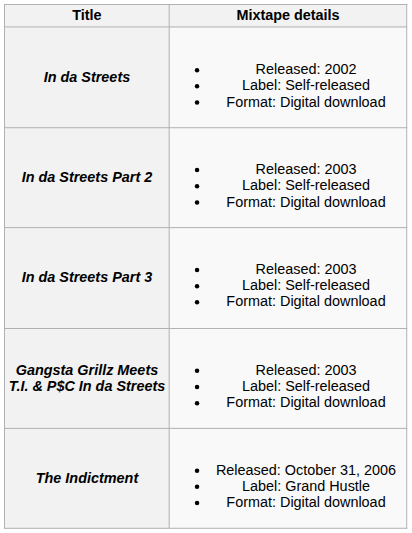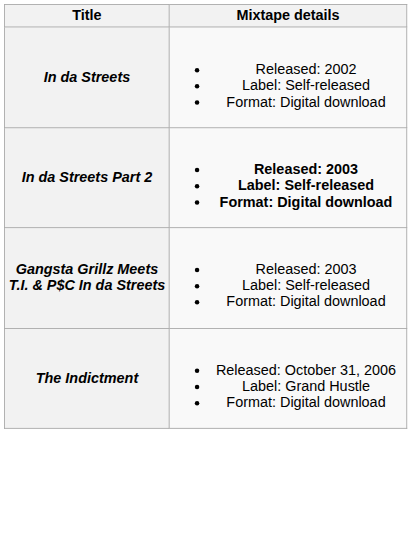 <table class="wikitable plainrowheaders" style="text-align:center;">
 <tr>
 <th scope="col" style="width:11em;">Title</th>
 <th scope="col" style="width:16em;">Mixtape details</th>
 </tr>
 <tr>
 <th scope="row"><em>In da Streets</em></th>
 <td><br><ul><li>Released: 2002</li><li>Label: Self-released</li><li>Format: Digital download</li></ul></td>
 </tr>
 <tr>
 <th scope="row"><em>In da Streets Part 2</em></th>
-<td><br><ul><li>Released: 2003</li><li>Label: Self-released</li><li>Format: Digital download</li></ul></td>
-</tr>
-<tr>
-<th scope="row"><em>In da Streets Part 3</em></th>
-<td><br><ul><li>Released: 2003</li><li>Label: Self-released</li><li>Format: Digital download</li></ul></td>
+<td><strong><br><ul><li>Released: 2003</li><li>Label: Self-released</li><li>Format: Digital download</li></ul></strong></td>
 </tr>
 <tr>
 <th scope="row"><em>Gangsta Grillz Meets T.I. & P$C In da Streets</em></th>
 <td><br><ul><li>Released: 2003</li><li>Label: Self-released</li><li>Format: Digital download</li></ul></td>
 </tr>
 <tr>
 <th scope="row"><em>The Indictment</em></th>
 <td><br><ul><li>Released: October 31, 2006</li><li>Label: Grand Hustle</li><li>Format: Digital download</li></ul></td>
 </tr>
 </table>
